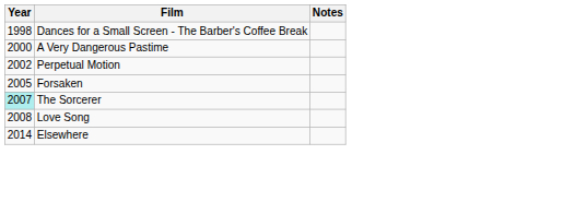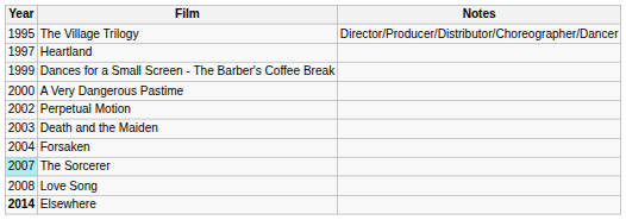 <table class="wikitable">
 <tr>
 <th>Year</th>
 <th>Film</th>
 <th>Notes</th>
 </tr>
 <tr>
-<td>1998</td>
+<td>1995</td>
+<td>The Village Trilogy</td>
+<td>Director/Producer/Distributor/Choreographer/Dancer</td>
+</tr>
+<tr>
+<td>1997</td>
+<td>Heartland</td>
+<td></td>
+</tr>
+<tr>
+<td>1999</td>
 <td>Dances for a Small Screen - The Barber's Coffee Break</td>
 <td></td>
 </tr>
 <tr>
 <td>2000</td>
 <td>A Very Dangerous Pastime</td>
 <td></td>
 </tr>
 <tr>
 <td>2002</td>
 <td>Perpetual Motion</td>
 <td></td>
 </tr>
 <tr>
-<td>2005</td>
+<td>2003</td>
+<td>Death and the Maiden</td>
+<td></td>
+</tr>
+<tr>
+<td>2004</td>
 <td>Forsaken</td>
 <td></td>
 </tr>
 <tr>
 <td style="background: paleturquoise;">2007</td>
 <td>The Sorcerer</td>
 <td></td>
 </tr>
 <tr>
 <td>2008</td>
 <td>Love Song</td>
 <td></td>
 </tr>
 <tr>
-<td>2014</td>
+<td><strong>2014</strong></td>
 <td>Elsewhere</td>
 <td></td>
 </tr>
 </table>
